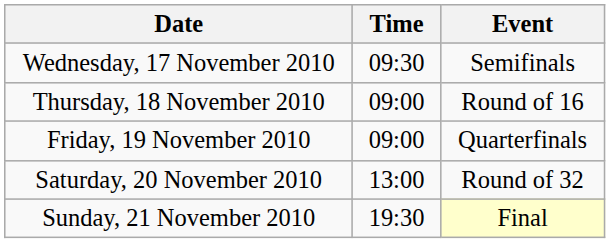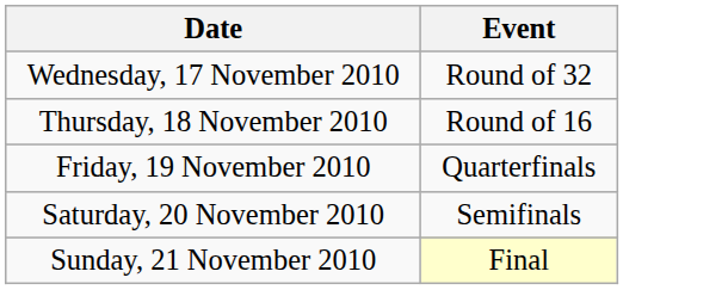 <table class = "wikitable" style="text-align:center;">
 <tr>
 <th width=220>Date</th>
-<th width=50>Time</th>
 <th width=100>Event</th>
 </tr>
 <tr>
 <td>Wednesday, 17 November 2010</td>
-<td>09:30</td>
-<td>Semifinals</td>
+<td>Round of 32</td>
 </tr>
 <tr>
 <td>Thursday, 18 November 2010</td>
-<td>09:00</td>
 <td>Round of 16</td>
 </tr>
 <tr>
 <td>Friday, 19 November 2010</td>
-<td>09:00</td>
 <td>Quarterfinals</td>
 </tr>
 <tr>
 <td>Saturday, 20 November 2010</td>
-<td>13:00</td>
-<td>Round of 32</td>
+<td>Semifinals</td>
 </tr>
 <tr>
 <td>Sunday, 21 November 2010</td>
-<td>19:30</td>
 <td bgcolor=ffffcc>Final</td>
 </tr>
 </table>
